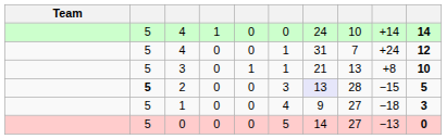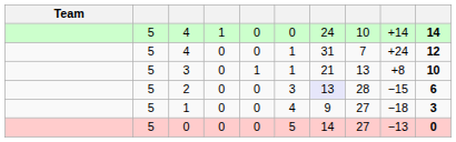 <table class="wikitable" style="text-align:center;">
 <tr>
 <th width=165>Team</th>
 <th width=40></th>
 <th width=40></th>
 <th width=40></th>
 <th width=40></th>
 <th width=40></th>
 <th width=40></th>
 <th width=40></th>
 <th width=40></th>
 <th width=40></th>
 </tr>
 <tr bgcolor=ccffcc>
 <td align=left></td>
 <td>5</td>
 <td>4</td>
 <td>1</td>
 <td>0</td>
 <td>0</td>
 <td>24</td>
 <td>10</td>
 <td>+14</td>
 <td><strong>14</strong></td>
 </tr>
 <tr>
 <td align=left></td>
 <td>5</td>
 <td>4</td>
 <td>0</td>
 <td>0</td>
 <td>1</td>
 <td>31</td>
 <td>7</td>
 <td>+24</td>
 <td><strong>12</strong></td>
 </tr>
 <tr>
 <td align=left></td>
 <td>5</td>
 <td>3</td>
 <td>0</td>
 <td>1</td>
 <td>1</td>
 <td>21</td>
 <td>13</td>
 <td>+8</td>
 <td><strong>10</strong></td>
 </tr>
 <tr>
 <td align=left></td>
-<td><strong>5</strong></td>
+<td>5</td>
 <td>2</td>
 <td>0</td>
 <td>0</td>
 <td>3</td>
 <td style="background: lavender;">13</td>
 <td>28</td>
 <td>−15</td>
-<td><strong>5</strong></td>
+<td><strong>6</strong></td>
 </tr>
 <tr>
 <td align=left></td>
 <td>5</td>
 <td>1</td>
 <td>0</td>
 <td>0</td>
 <td>4</td>
 <td>9</td>
 <td>27</td>
 <td>−18</td>
 <td><strong>3</strong></td>
 </tr>
 <tr bgcolor=ffcccc>
 <td align=left></td>
 <td>5</td>
 <td>0</td>
 <td>0</td>
 <td>0</td>
 <td>5</td>
 <td>14</td>
 <td>27</td>
 <td>−13</td>
 <td><strong>0</strong></td>
 </tr>
 </table>
